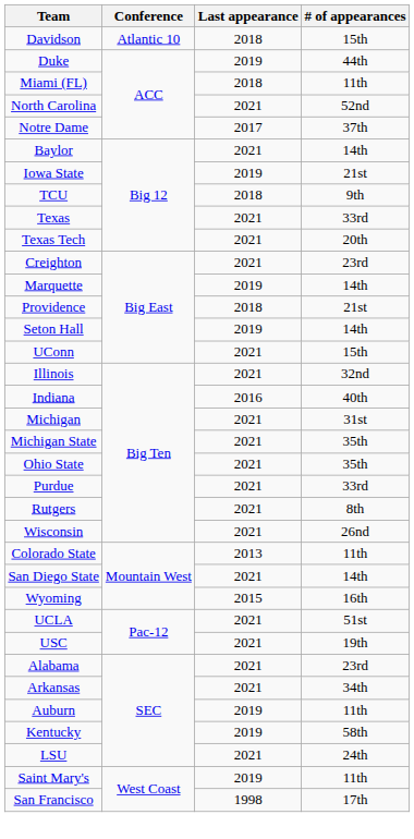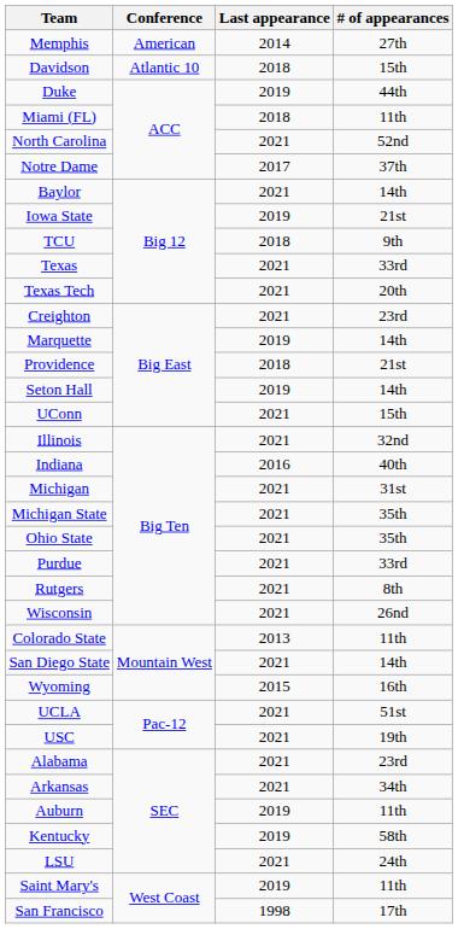 <table class="wikitable sortable" style="text-align:center;">
 <tr>
 <th>Team</th>
 <th>Conference</th>
 <th>Last appearance</th>
 <th># of appearances</th>
+</tr>
+<tr>
+<td><a href='#'>Memphis</a></td>
+<td><a href='#'>American</a></td>
+<td>2014</td>
+<td>27th</td>
 </tr>
 <tr>
 <td><a href='#'>Davidson</a></td>
 <td><a href='#'>Atlantic 10</a></td>
 <td>2018</td>
 <td>15th</td>
 </tr>
 <tr>
 <td><a href='#'>Duke</a></td>
 <td rowspan="4"><a href='#'>ACC</a></td>
 <td>2019</td>
 <td>44th</td>
 </tr>
 <tr>
 <td><a href='#'>Miami (FL)</a></td>
 <td>2018</td>
 <td>11th</td>
 </tr>
 <tr>
 <td><a href='#'>North Carolina</a></td>
 <td>2021</td>
 <td>52nd</td>
 </tr>
 <tr>
 <td><a href='#'>Notre Dame</a></td>
 <td>2017</td>
 <td>37th</td>
 </tr>
 <tr>
 <td><a href='#'>Baylor</a></td>
 <td rowspan="5"><a href='#'>Big 12</a></td>
 <td>2021</td>
 <td>14th</td>
 </tr>
 <tr>
 <td><a href='#'>Iowa State</a></td>
 <td>2019</td>
 <td>21st</td>
 </tr>
 <tr>
 <td><a href='#'>TCU</a></td>
 <td>2018</td>
 <td>9th</td>
 </tr>
 <tr>
 <td><a href='#'>Texas</a></td>
 <td>2021</td>
 <td>33rd</td>
 </tr>
 <tr>
 <td><a href='#'>Texas Tech</a></td>
 <td>2021</td>
 <td>20th</td>
 </tr>
 <tr>
 <td><a href='#'>Creighton</a></td>
 <td rowspan="5"><a href='#'>Big East</a></td>
 <td>2021</td>
 <td>23rd</td>
 </tr>
 <tr>
 <td><a href='#'>Marquette</a></td>
 <td>2019</td>
 <td>14th</td>
 </tr>
 <tr>
 <td><a href='#'>Providence</a></td>
 <td>2018</td>
 <td>21st</td>
 </tr>
 <tr>
 <td><a href='#'>Seton Hall</a></td>
 <td>2019</td>
 <td>14th</td>
 </tr>
 <tr>
 <td><a href='#'>UConn</a></td>
 <td>2021</td>
 <td>15th</td>
 </tr>
 <tr>
 <td><a href='#'>Illinois</a></td>
 <td rowspan="8"><a href='#'>Big Ten</a></td>
 <td>2021</td>
 <td>32nd</td>
 </tr>
 <tr>
 <td><a href='#'>Indiana</a></td>
 <td>2016</td>
 <td>40th</td>
 </tr>
 <tr>
 <td><a href='#'>Michigan</a></td>
 <td>2021</td>
 <td>31st</td>
 </tr>
 <tr>
 <td><a href='#'>Michigan State</a></td>
 <td>2021</td>
 <td>35th</td>
 </tr>
 <tr>
 <td><a href='#'>Ohio State</a></td>
 <td>2021</td>
 <td>35th</td>
 </tr>
 <tr>
 <td><a href='#'>Purdue</a></td>
 <td>2021</td>
 <td>33rd</td>
 </tr>
 <tr>
 <td><a href='#'>Rutgers</a></td>
 <td>2021</td>
 <td>8th</td>
 </tr>
 <tr>
 <td><a href='#'>Wisconsin</a></td>
 <td>2021</td>
 <td>26nd</td>
 </tr>
 <tr>
 <td><a href='#'>Colorado State</a></td>
 <td rowspan="3"><a href='#'>Mountain West</a></td>
 <td>2013</td>
 <td>11th</td>
 </tr>
 <tr>
 <td><a href='#'>San Diego State</a></td>
 <td>2021</td>
 <td>14th</td>
 </tr>
 <tr>
 <td><a href='#'>Wyoming</a></td>
 <td>2015</td>
 <td>16th</td>
 </tr>
 <tr>
 <td><a href='#'>UCLA</a></td>
 <td rowspan="2"><a href='#'>Pac-12</a></td>
 <td>2021</td>
 <td>51st</td>
 </tr>
 <tr>
 <td><a href='#'>USC</a></td>
 <td>2021</td>
 <td>19th</td>
 </tr>
 <tr>
 <td><a href='#'>Alabama</a></td>
 <td rowspan="5"><a href='#'>SEC</a></td>
 <td>2021</td>
 <td>23rd</td>
 </tr>
 <tr>
 <td><a href='#'>Arkansas</a></td>
 <td>2021</td>
 <td>34th</td>
 </tr>
 <tr>
 <td><a href='#'>Auburn</a></td>
 <td>2019</td>
 <td>11th</td>
 </tr>
 <tr>
 <td><a href='#'>Kentucky</a></td>
 <td>2019</td>
 <td>58th</td>
 </tr>
 <tr>
 <td><a href='#'>LSU</a></td>
 <td>2021</td>
 <td>24th</td>
 </tr>
 <tr>
 <td><a href='#'>Saint Mary's</a></td>
 <td rowspan="2"><a href='#'>West Coast</a></td>
 <td>2019</td>
 <td>11th</td>
 </tr>
 <tr>
 <td><a href='#'>San Francisco</a></td>
 <td>1998</td>
 <td>17th</td>
 </tr>
 </table>
